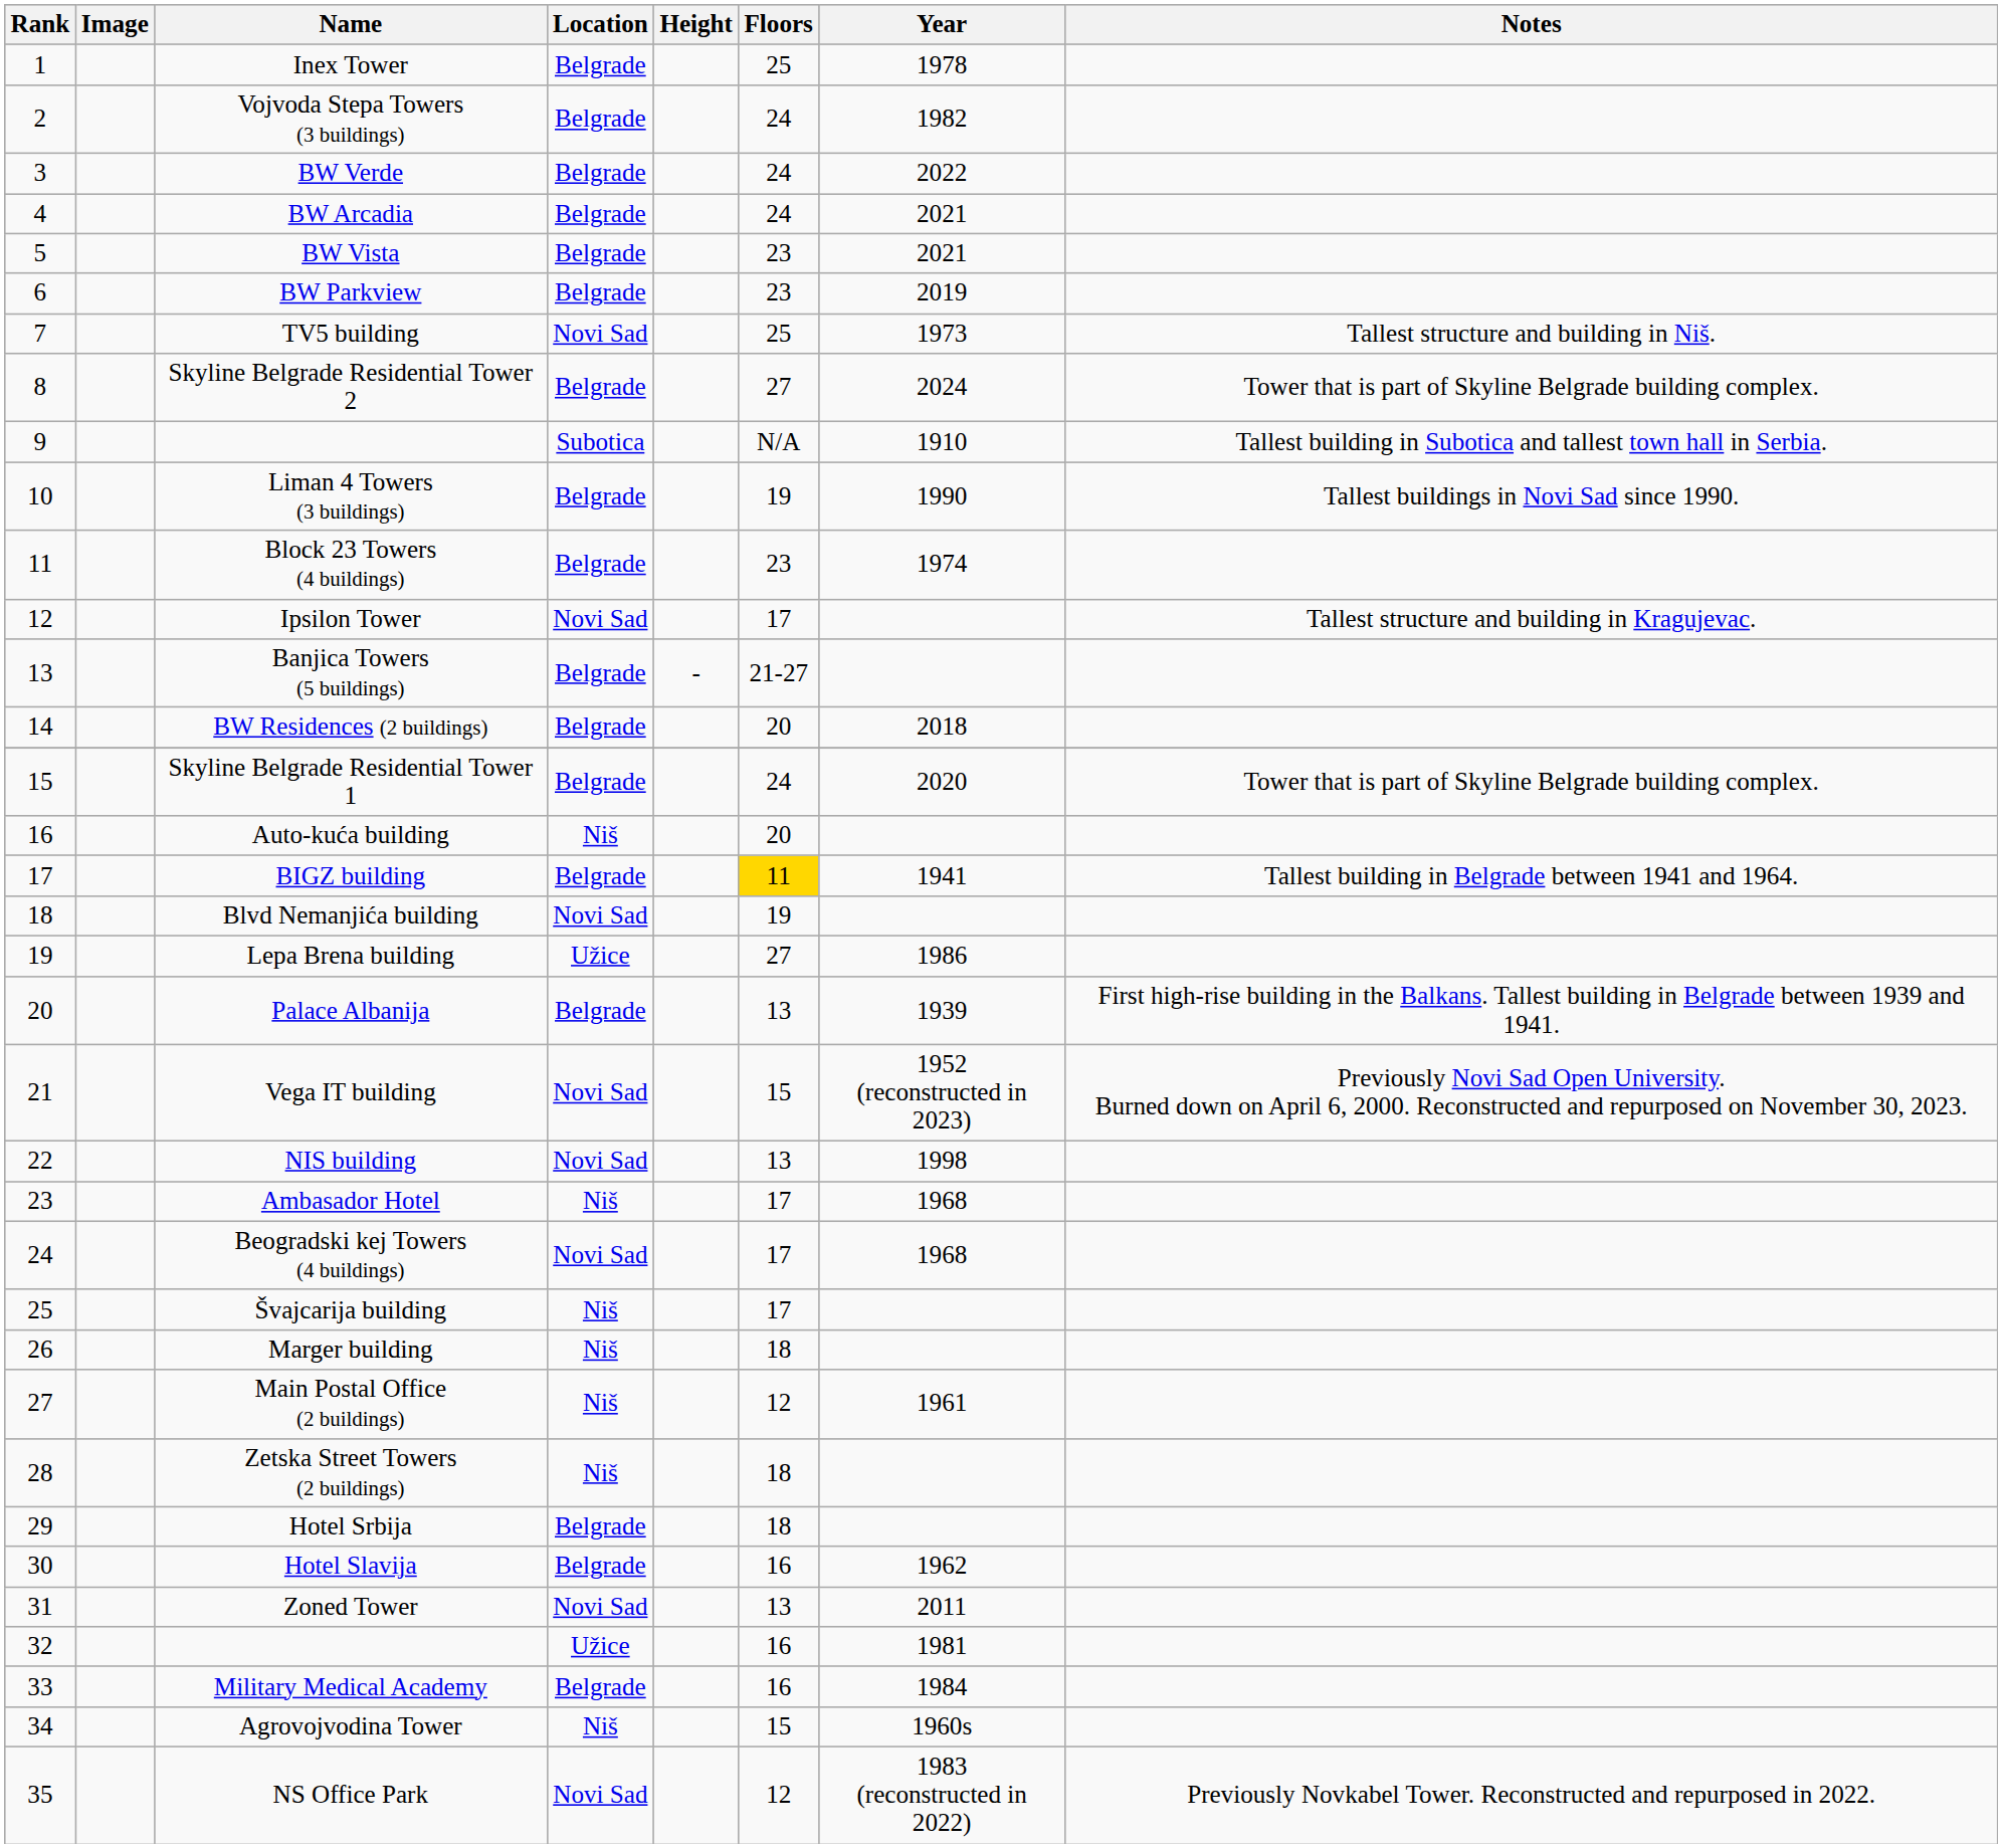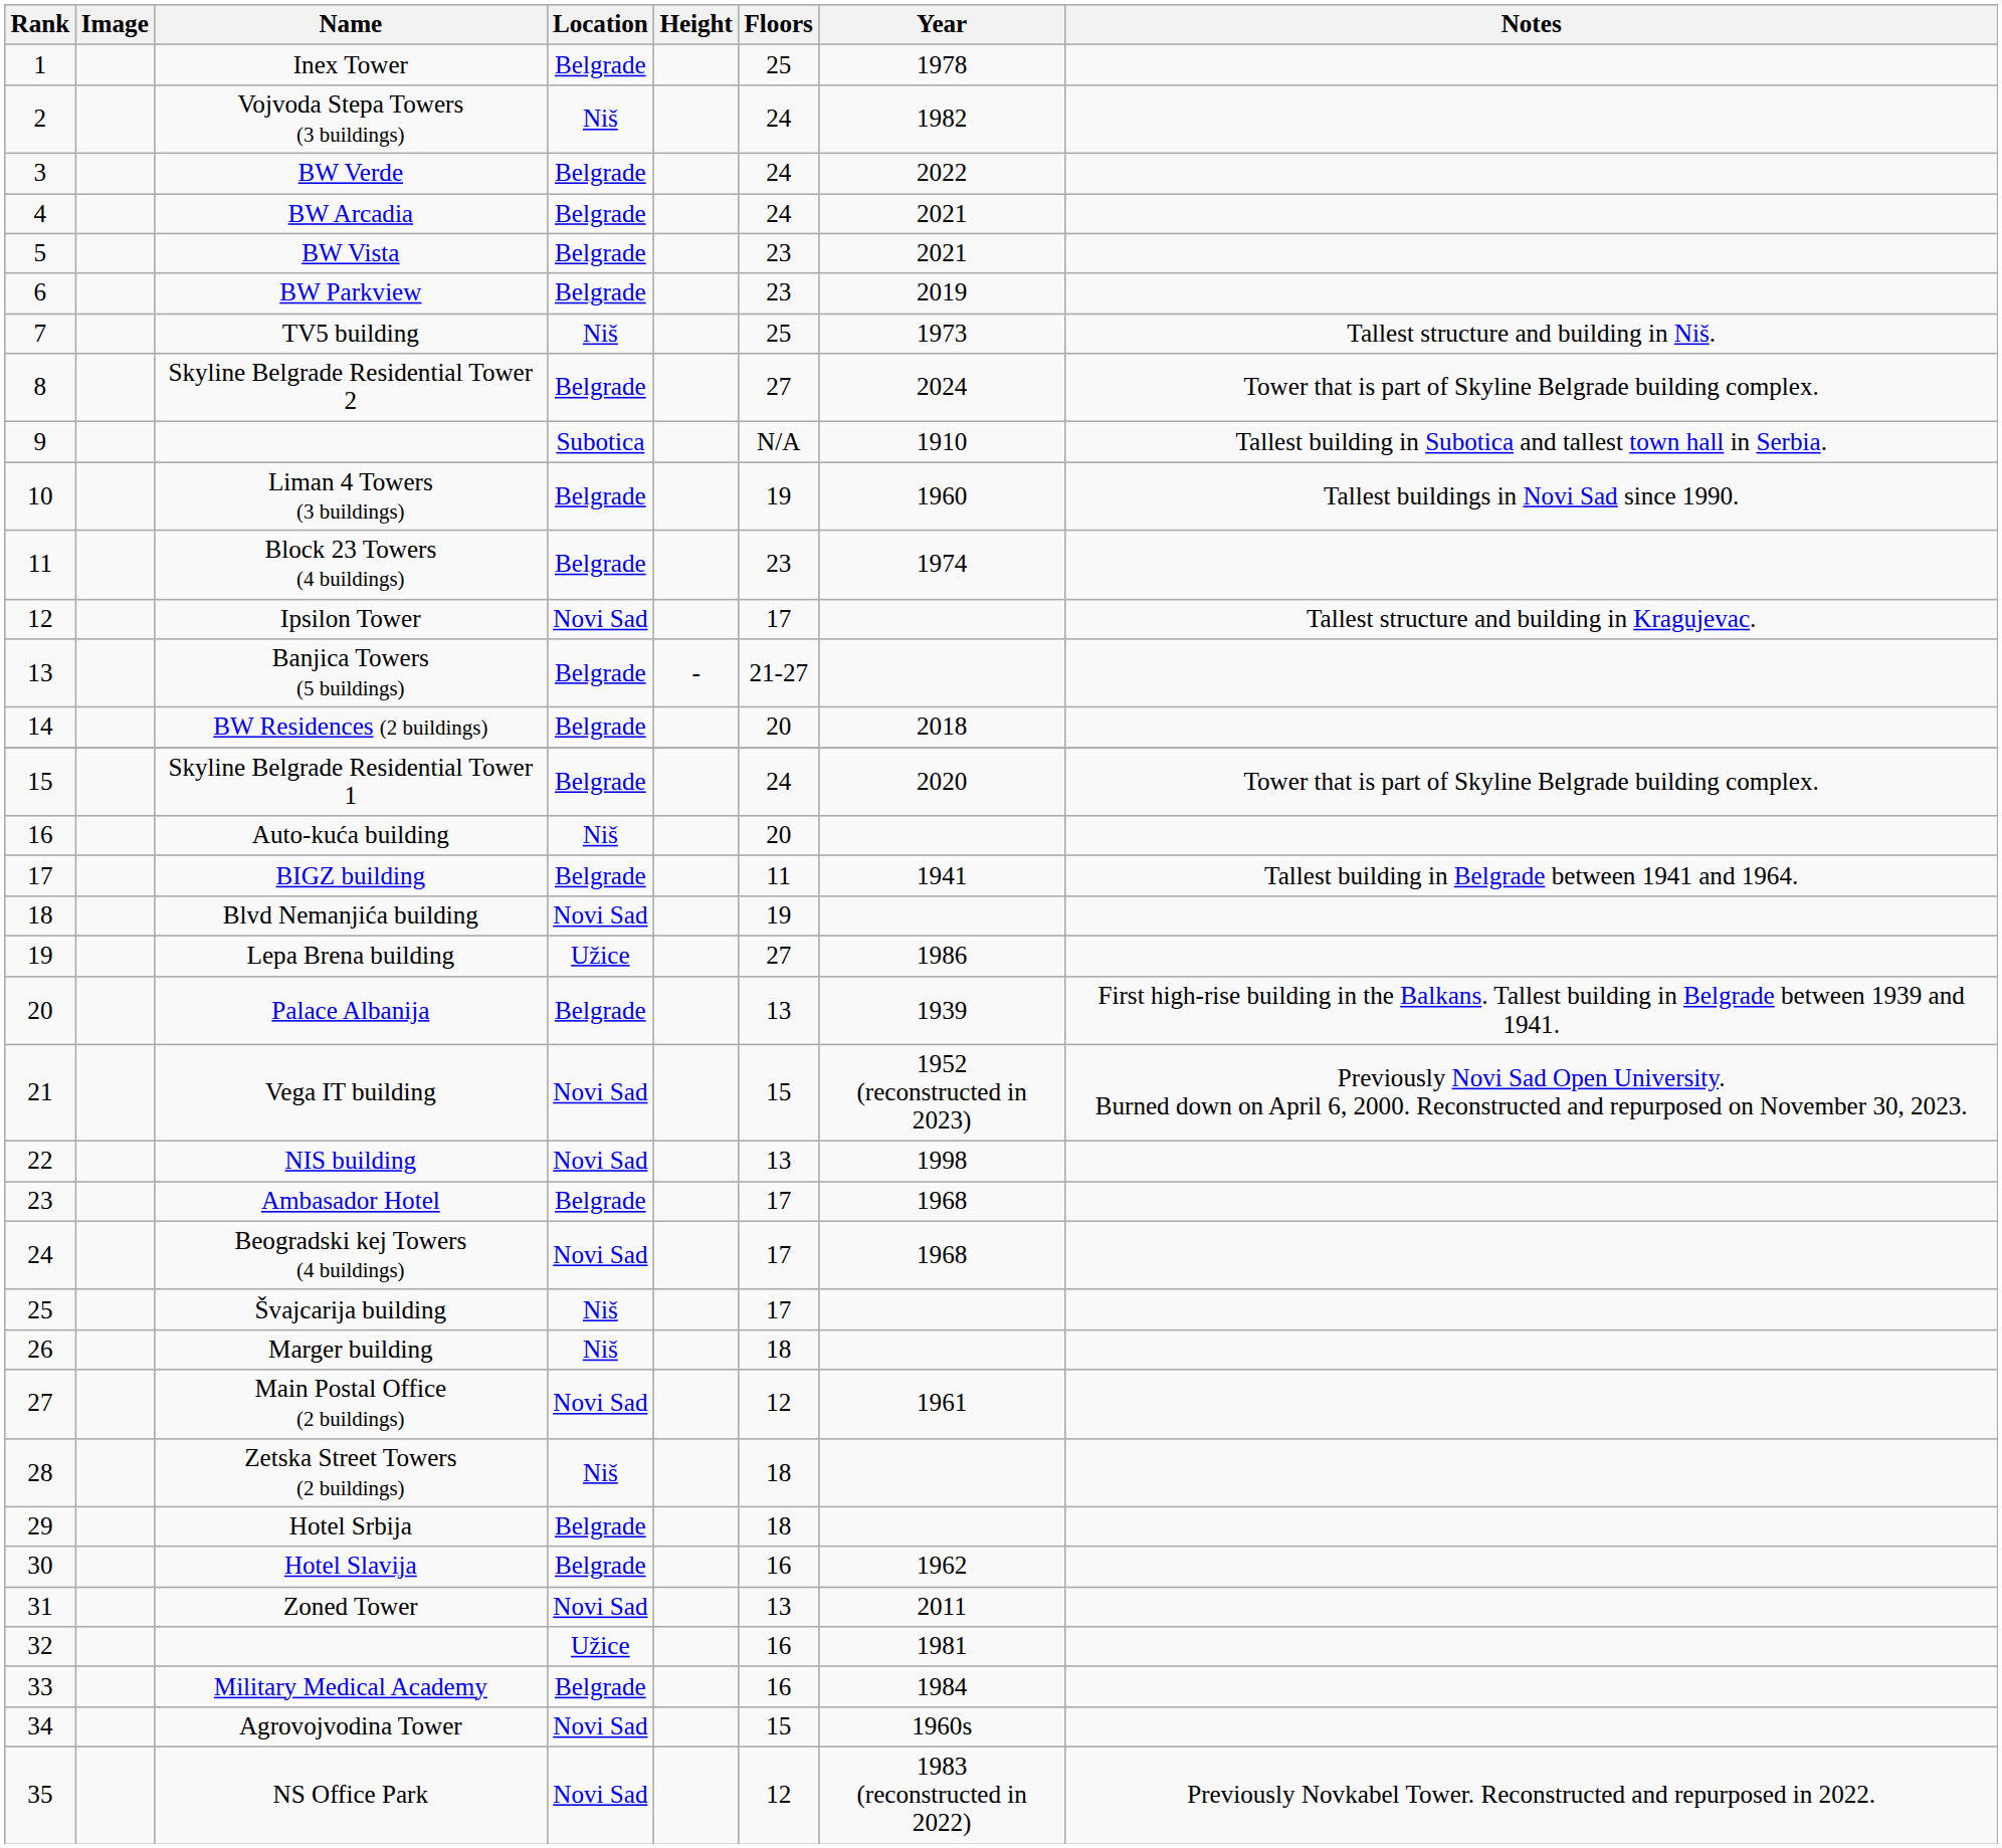 <table class="wikitable sortable" style="width:100%; margin:auto;" "text-align:center">
 <tr>
 <th scope="col">Rank</th>
 <th scope="col">Image</th>
 <th scope="col">Name</th>
 <th scope="col">Location</th>
 <th scope="col">Height</th>
 <th scope="col">Floors</th>
 <th scope="col">Year</th>
 <th scope="col">Notes</th>
 </tr>
 <tr>
 <td align="center">1</td>
 <td align="center"></td>
 <td align="center">Inex Tower</td>
 <td align="center"><a href='#'>Belgrade</a></td>
 <td align="center"></td>
 <td align="center">25</td>
 <td align="center">1978</td>
 <td align="center"></td>
 </tr>
 <tr>
 <td align="center">2</td>
 <td align="center"></td>
 <td align="center">Vojvoda Stepa Towers<br> <small>(3 buildings)</small></td>
-<td align="center"><a href='#'>Belgrade</a></td>
+<td align="center"><a href='#'>Niš</a></td>
 <td align="center"></td>
 <td align="center">24</td>
 <td align="center">1982</td>
 <td align="center"></td>
 </tr>
 <tr>
 <td align="center">3</td>
 <td align="center"></td>
 <td align="center"><a href='#'>BW Verde</a></td>
 <td align="center"><a href='#'>Belgrade</a></td>
 <td align="center"></td>
 <td align="center">24</td>
 <td align="center">2022</td>
 <td align="center"></td>
 </tr>
 <tr>
 <td align="center">4</td>
 <td align="center"></td>
 <td align="center"><a href='#'>BW Arcadia</a></td>
 <td align="center"><a href='#'>Belgrade</a></td>
 <td align="center"></td>
 <td align="center">24</td>
 <td align="center">2021</td>
 <td align="center"></td>
 </tr>
 <tr>
 <td align="center">5</td>
 <td align="center"></td>
 <td align="center"><a href='#'>BW Vista</a></td>
 <td align="center"><a href='#'>Belgrade</a></td>
 <td align="center"></td>
 <td align="center">23</td>
 <td align="center">2021</td>
 <td align="center"></td>
 </tr>
 <tr>
 <td align="center">6</td>
 <td align="center"></td>
 <td align="center"><a href='#'>BW Parkview</a></td>
 <td align="center"><a href='#'>Belgrade</a></td>
 <td align="center"></td>
 <td align="center">23</td>
 <td align="center">2019</td>
 <td align="center"></td>
 </tr>
 <tr>
 <td align="center">7</td>
 <td align="center"></td>
 <td align="center">TV5 building</td>
-<td align="center"><a href='#'>Novi Sad</a></td>
+<td align="center"><a href='#'>Niš</a></td>
 <td align="center"></td>
 <td align="center">25</td>
 <td align="center">1973</td>
 <td align="center">Tallest structure and building in <a href='#'>Niš</a>.</td>
 </tr>
 <tr>
 <td align="center">8</td>
 <td align="center"></td>
 <td align="center">Skyline Belgrade Residential Tower 2</td>
 <td align="center"><a href='#'>Belgrade</a></td>
 <td align="center"></td>
 <td align="center">27</td>
 <td align="center">2024</td>
 <td align="center">Tower that is part of Skyline Belgrade building complex.</td>
 </tr>
 <tr>
 <td align="center">9</td>
 <td align="center"></td>
 <td align="center"></td>
 <td align="center"><a href='#'>Subotica</a></td>
 <td align="center"></td>
 <td align="center">N/A</td>
 <td align="center">1910</td>
 <td align="center">Tallest building in <a href='#'>Subotica</a> and tallest <a href='#'>town hall</a> in <a href='#'>Serbia</a>.</td>
 </tr>
 <tr>
 <td align="center">10</td>
 <td align="center"></td>
 <td align="center">Liman 4 Towers <br> <small>(3 buildings)</small></td>
 <td align="center"><a href='#'>Belgrade</a></td>
 <td align="center"></td>
 <td align="center">19</td>
-<td align="center">1990</td>
+<td align="center">1960</td>
 <td align="center">Tallest buildings in <a href='#'>Novi Sad</a> since 1990.</td>
 </tr>
 <tr>
 <td align="center">11</td>
 <td align="center"></td>
 <td align="center">Block 23 Towers <br> <small>(4 buildings)</small></td>
 <td align="center"><a href='#'>Belgrade</a></td>
 <td align="center"></td>
 <td align="center">23</td>
 <td align="center">1974</td>
 <td align="center"></td>
 </tr>
 <tr>
 <td align="center">12</td>
 <td align="center"></td>
 <td align="center">Ipsilon Tower</td>
 <td align="center"><a href='#'>Novi Sad</a></td>
 <td align="center"></td>
 <td align="center">17</td>
 <td align="center"></td>
 <td align="center">Tallest structure and building in <a href='#'>Kragujevac</a>.</td>
 </tr>
 <tr>
 <td align="center">13</td>
 <td align="center"></td>
 <td align="center">Banjica Towers <br> <small>(5 buildings)</small></td>
 <td align="center"><a href='#'>Belgrade</a></td>
 <td align="center"> - </td>
 <td align="center">21-27</td>
 <td align="center"></td>
 <td align="center"></td>
 </tr>
 <tr>
 <td align="center">14</td>
 <td align="center"></td>
 <td align="center"><a href='#'>BW Residences</a> <small>(2 buildings)</small></td>
 <td align="center"><a href='#'>Belgrade</a></td>
 <td align="center"></td>
 <td align="center">20</td>
 <td align="center">2018</td>
 <td align="center"></td>
 </tr>
 <tr>
 </tr>
 <tr>
 <td align="center">15</td>
 <td align="center"></td>
 <td align="center">Skyline Belgrade Residential Tower 1</td>
 <td align="center"><a href='#'>Belgrade</a></td>
 <td align="center"></td>
 <td align="center">24</td>
 <td align="center">2020</td>
 <td align="center">Tower that is part of Skyline Belgrade building complex.</td>
 </tr>
 <tr>
 <td align="center">16</td>
 <td align="center"></td>
 <td align="center">Auto-kuća building</td>
 <td align="center"><a href='#'>Niš</a></td>
 <td align="center"></td>
 <td align="center">20</td>
 <td align="center"></td>
 <td align="center"></td>
 </tr>
 <tr>
 <td align="center">17</td>
 <td align="center"></td>
 <td align="center"><a href='#'>BIGZ building</a></td>
 <td align="center"><a href='#'>Belgrade</a></td>
 <td align="center"></td>
-<td align="center" style="background: gold;">11</td>
+<td align="center">11</td>
 <td align="center">1941</td>
 <td align="center">Tallest building in <a href='#'>Belgrade</a> between 1941 and 1964.</td>
 </tr>
 <tr>
 <td align="center">18</td>
 <td align="center"></td>
 <td align="center">Blvd Nemanjića building</td>
 <td align="center"><a href='#'>Novi Sad</a></td>
 <td align="center"></td>
 <td align="center">19</td>
 <td align="center"></td>
 <td align="center"></td>
 </tr>
 <tr>
 <td align="center">19</td>
 <td align="center"></td>
 <td align="center">Lepa Brena building</td>
 <td align="center"><a href='#'>Užice</a></td>
 <td align="center"></td>
 <td align="center">27</td>
 <td align="center">1986</td>
 <td align="center"></td>
 </tr>
 <tr>
 <td align="center">20</td>
 <td align="center"></td>
 <td align="center"><a href='#'>Palace Albanija</a></td>
 <td align="center"><a href='#'>Belgrade</a></td>
 <td align="center"></td>
 <td align="center">13</td>
 <td align="center">1939</td>
 <td align="center">First high-rise building in the <a href='#'>Balkans</a>. Tallest building in <a href='#'>Belgrade</a> between 1939 and 1941.</td>
 </tr>
 <tr>
 <td align="center">21</td>
 <td align="center"></td>
 <td align="center">Vega IT building</td>
 <td align="center"><a href='#'>Novi Sad</a></td>
 <td align="center"></td>
 <td align="center">15</td>
 <td align="center">1952<br>(reconstructed in 2023)</td>
 <td align="center">Previously <a href='#'>Novi Sad Open University</a>.<br>Burned down on April 6, 2000. Reconstructed and repurposed on November 30, 2023.</td>
 </tr>
 <tr>
 <td align="center">22</td>
 <td align="center"></td>
 <td align="center"><a href='#'>NIS building</a></td>
 <td align="center"><a href='#'>Novi Sad</a></td>
 <td align="center"></td>
 <td align="center">13</td>
 <td align="center">1998</td>
 <td align="center"></td>
 </tr>
 <tr>
 <td align="center">23</td>
 <td align="center"></td>
 <td align="center"><a href='#'>Ambasador Hotel</a></td>
-<td align="center"><a href='#'>Niš</a></td>
+<td align="center"><a href='#'>Belgrade</a></td>
 <td align="center"></td>
 <td align="center">17</td>
 <td align="center">1968</td>
 <td align="center"></td>
 </tr>
 <tr>
 <td align="center">24</td>
 <td align="center"></td>
 <td align="center">Beogradski kej Towers <br> <small>(4 buildings)</small></td>
 <td align="center"><a href='#'>Novi Sad</a></td>
 <td align="center"></td>
 <td align="center">17</td>
 <td align="center">1968</td>
 <td align="center"></td>
 </tr>
 <tr>
 <td align="center">25</td>
 <td align="center"></td>
 <td align="center">Švajcarija building</td>
 <td align="center"><a href='#'>Niš</a></td>
 <td align="center"></td>
 <td align="center">17</td>
 <td align="center"></td>
 <td align="center"></td>
 </tr>
 <tr>
 <td align="center">26</td>
 <td align="center"></td>
 <td align="center">Marger building</td>
 <td align="center"><a href='#'>Niš</a></td>
 <td align="center"></td>
 <td align="center">18</td>
 <td align="center"></td>
 <td align="center"></td>
 </tr>
 <tr>
 <td align="center">27</td>
 <td align="center"></td>
 <td align="center">Main Postal Office <br> <small>(2 buildings)</small></td>
-<td align="center"><a href='#'>Niš</a></td>
+<td align="center"><a href='#'>Novi Sad</a></td>
 <td align="center"></td>
 <td align="center">12</td>
 <td align="center">1961</td>
 <td align="center"></td>
 </tr>
 <tr>
 <td align="center">28</td>
 <td align="center"></td>
 <td align="center">Zetska Street Towers <br> <small>(2 buildings)</small></td>
 <td align="center"><a href='#'>Niš</a></td>
 <td align="center"></td>
 <td align="center">18</td>
 <td align="center"></td>
 <td align="center"></td>
 </tr>
 <tr>
 <td align="center">29</td>
 <td align="center"></td>
 <td align="center">Hotel Srbija</td>
 <td align="center"><a href='#'>Belgrade</a></td>
 <td align="center"></td>
 <td align="center">18</td>
 <td align="center"></td>
 <td align="center"></td>
 </tr>
 <tr>
 <td align="center">30</td>
 <td align="center"></td>
 <td align="center"><a href='#'>Hotel Slavija</a></td>
 <td align="center"><a href='#'>Belgrade</a></td>
 <td align="center"></td>
 <td align="center">16</td>
 <td align="center">1962</td>
 <td align="center"></td>
 </tr>
 <tr>
 <td align="center">31</td>
 <td align="center"></td>
 <td align="center">Zoned Tower</td>
 <td align="center"><a href='#'>Novi Sad</a></td>
 <td align="center"></td>
 <td align="center">13</td>
 <td align="center">2011</td>
 <td align="center"></td>
 </tr>
 <tr>
 <td align="center">32</td>
 <td align="center"></td>
 <td align="center"></td>
 <td align="center"><a href='#'>Užice</a></td>
 <td align="center"></td>
 <td align="center">16</td>
 <td align="center">1981</td>
 <td align="center"></td>
 </tr>
 <tr>
 <td align="center">33</td>
 <td align="center"></td>
 <td align="center"><a href='#'>Military Medical Academy</a></td>
 <td align="center"><a href='#'>Belgrade</a></td>
 <td align="center"></td>
 <td align="center">16</td>
 <td align="center">1984</td>
 <td align="center"></td>
 </tr>
 <tr>
 <td align="center">34</td>
 <td align="center"></td>
 <td align="center">Agrovojvodina Tower</td>
-<td align="center"><a href='#'>Niš</a></td>
+<td align="center"><a href='#'>Novi Sad</a></td>
 <td align="center"></td>
 <td align="center">15</td>
 <td align="center">1960s</td>
 <td align="center"></td>
 </tr>
 <tr>
 <td align="center">35</td>
 <td align="center"></td>
 <td align="center">NS Office Park</td>
 <td align="center"><a href='#'>Novi Sad</a></td>
 <td align="center"></td>
 <td align="center">12</td>
 <td align="center">1983<br>(reconstructed in 2022)</td>
 <td align="center">Previously Novkabel Tower. Reconstructed and repurposed in 2022.</td>
 </tr>
 </table>
